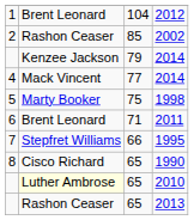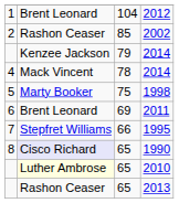 <table class="wikitable">
 <tr>
 </tr>
 <tr>
 <td>1</td>
 <td>Brent Leonard</td>
 <td>104</td>
 <td><a href='#'>2012</a></td>
 </tr>
 <tr>
 <td>2</td>
 <td>Rashon Ceaser</td>
 <td>85</td>
 <td><a href='#'>2002</a></td>
 </tr>
 <tr>
 <td></td>
 <td>Kenzee Jackson</td>
 <td>79</td>
 <td><a href='#'>2014</a></td>
 </tr>
 <tr>
 <td>4</td>
 <td>Mack Vincent</td>
-<td>77</td>
+<td>78</td>
 <td><a href='#'>2014</a></td>
 </tr>
 <tr>
 <td>5</td>
 <td><a href='#'>Marty Booker</a></td>
 <td>75</td>
 <td><a href='#'>1998</a></td>
 </tr>
 <tr>
 <td>6</td>
 <td>Brent Leonard</td>
-<td>71</td>
+<td>69</td>
 <td><a href='#'>2011</a></td>
 </tr>
 <tr>
 <td>7</td>
 <td><a href='#'>Stepfret Williams</a></td>
 <td>66</td>
 <td><a href='#'>1995</a></td>
 </tr>
 <tr>
 <td>8</td>
-<td>Cisco Richard</td>
+<td style="background: lavender;">Cisco Richard</td>
 <td>65</td>
 <td><a href='#'>1990</a></td>
 </tr>
 <tr>
 <td></td>
 <td style="background: lightyellow;">Luther Ambrose</td>
 <td>65</td>
 <td><a href='#'>2010</a></td>
 </tr>
 <tr>
 <td></td>
 <td>Rashon Ceaser</td>
 <td>65</td>
 <td><a href='#'>2013</a></td>
 </tr>
 </table>
